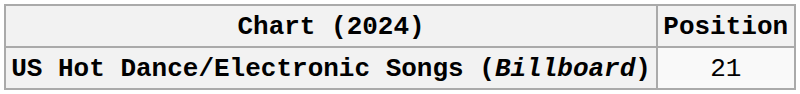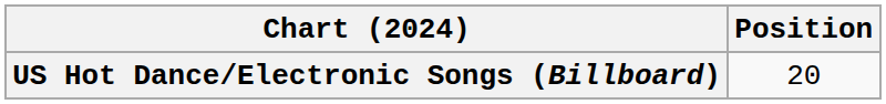 <table class="wikitable plainrowheaders" style="text-align:center">
 <tr>
 <th scope="col">Chart (2024)</th>
 <th scope="col">Position</th>
 </tr>
 <tr>
 <th scope="row">US Hot Dance/Electronic Songs (<em>Billboard</em>)</th>
-<td>21</td>
+<td>20</td>
 </tr>
 </table>
